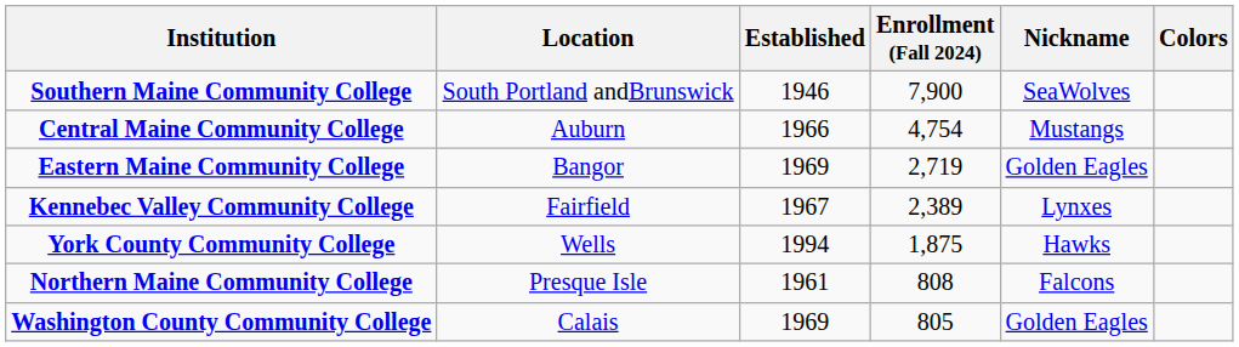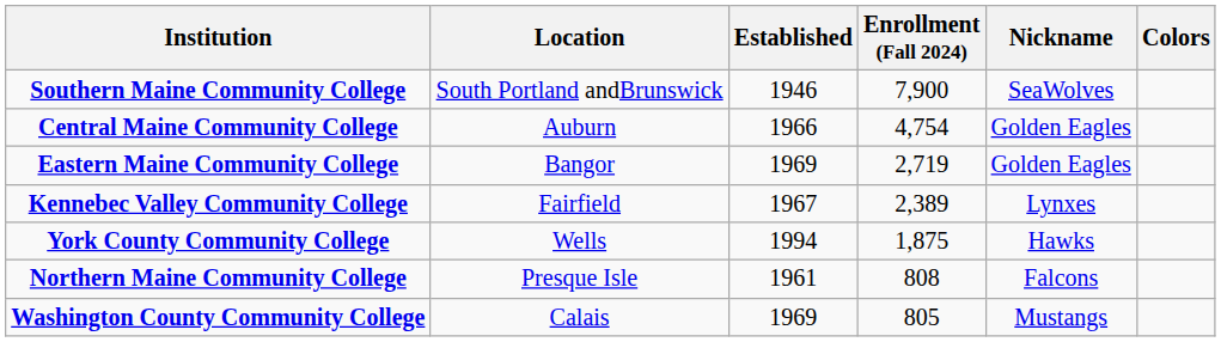 <table class="wikitable sortable" style="text-align:center">
 <tr>
 <th class="sortable">Institution</th>
 <th class="sortable">Location</th>
 <th class="sortable">Established</th>
 <th class="sortable">Enrollment<br><small>(Fall 2024)</small></th>
 <th class="sortable">Nickname</th>
 <th>Colors</th>
 </tr>
 <tr>
 <td><strong><a href='#'>Southern Maine Community College</a></strong></td>
 <td><a href='#'>South Portland</a> and<a href='#'>Brunswick</a></td>
 <td>1946</td>
 <td>7,900</td>
 <td><a href='#'>SeaWolves</a></td>
 <td>  </td>
 </tr>
 <tr>
 <td><strong><a href='#'>Central Maine Community College</a></strong></td>
 <td><a href='#'>Auburn</a></td>
 <td>1966</td>
 <td>4,754</td>
-<td><a href='#'>Mustangs</a></td>
+<td><a href='#'>Golden Eagles</a></td>
 <td>  </td>
 </tr>
 <tr>
 <td><strong><a href='#'>Eastern Maine Community College</a></strong></td>
 <td><a href='#'>Bangor</a></td>
 <td>1969</td>
 <td>2,719</td>
 <td><a href='#'>Golden Eagles</a></td>
 <td> </td>
 </tr>
 <tr>
 <td><strong><a href='#'>Kennebec Valley Community College</a></strong></td>
 <td><a href='#'>Fairfield</a></td>
 <td>1967</td>
 <td>2,389</td>
 <td><a href='#'>Lynxes</a></td>
 <td>  </td>
 </tr>
 <tr>
 <td><strong><a href='#'>York County Community College</a></strong></td>
 <td><a href='#'>Wells</a></td>
 <td>1994</td>
 <td>1,875</td>
 <td><a href='#'>Hawks</a></td>
 <td> </td>
 </tr>
 <tr>
 <td><strong><a href='#'>Northern Maine Community College</a></strong></td>
 <td><a href='#'>Presque Isle</a></td>
 <td>1961</td>
 <td>808</td>
 <td><a href='#'>Falcons</a></td>
 <td> </td>
 </tr>
 <tr>
 <td><strong><a href='#'>Washington County Community College</a></strong></td>
 <td><a href='#'>Calais</a></td>
 <td>1969</td>
 <td>805</td>
-<td><a href='#'>Golden Eagles</a></td>
+<td><a href='#'>Mustangs</a></td>
 <td> </td>
 </tr>
 </table>
